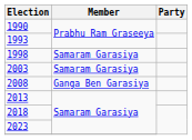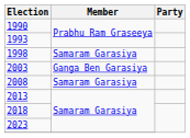 <table class="wikitable sortable">
 <tr>
 <th>Election</th>
 <th>Member</th>
 <th colspan="2">Party</th>
 </tr>
 <tr>
 <td><a href='#'>1990</a></td>
 <td rowspan=2><a href='#'>Prabhu Ram Graseeya</a></td>
 <td></td>
 </tr>
 <tr>
 <td><a href='#'>1993</a></td>
 </tr>
 <tr>
 <td><a href='#'>1998</a></td>
 <td><a href='#'>Samaram Garasiya</a></td>
 <td></td>
 </tr>
 <tr>
 <td><a href='#'>2003</a></td>
-<td><a href='#'>Samaram Garasiya</a></td>
+<td><a href='#'>Ganga Ben Garasiya</a></td>
 <td></td>
 </tr>
 <tr>
 <td><a href='#'>2008</a></td>
-<td><a href='#'>Ganga Ben Garasiya</a></td>
+<td><a href='#'>Samaram Garasiya</a></td>
 <td></td>
 </tr>
 <tr>
 <td><a href='#'>2013</a></td>
 <td rowspan = 3><a href='#'>Samaram Garasiya</a></td>
 <td></td>
 </tr>
 <tr>
 <td><a href='#'>2018</a></td>
 </tr>
 <tr>
 <td><a href='#'>2023</a></td>
 </tr>
 <tr>
 </tr>
 </table>
